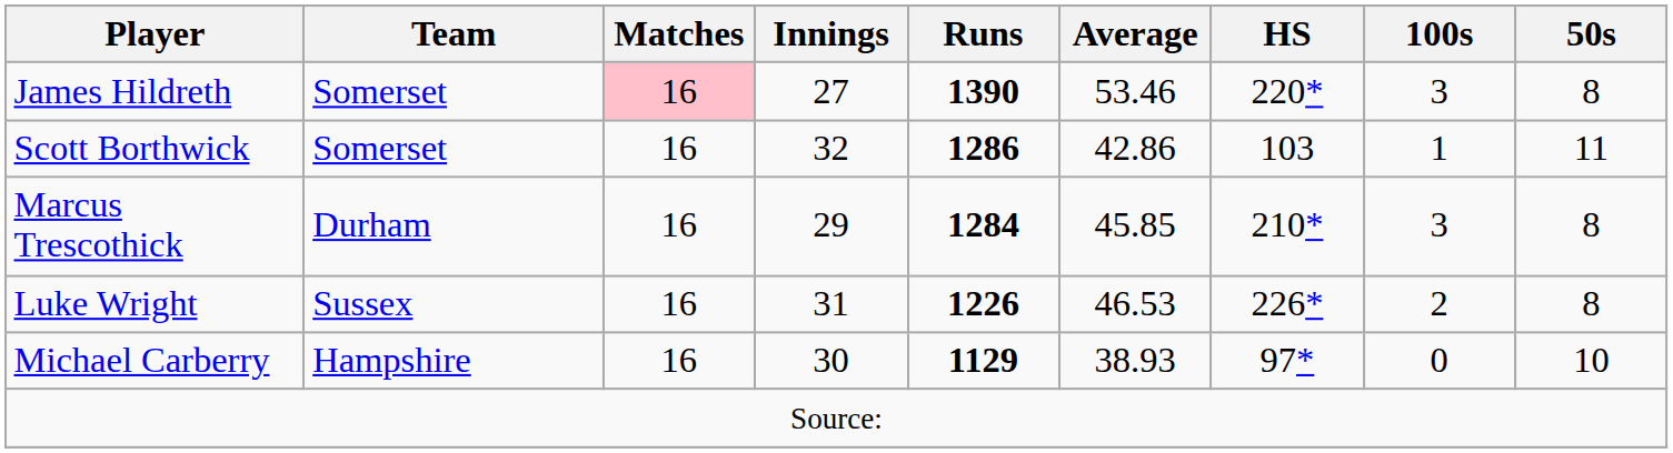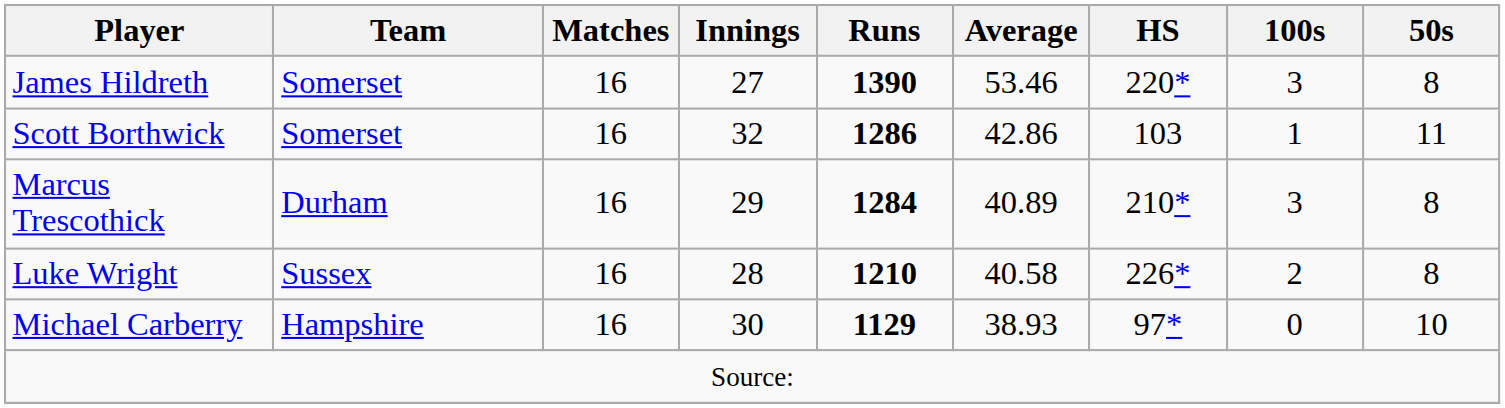 <table class="wikitable" style="text-align:center;">
 <tr>
 <th width=125>Player</th>
 <th width=125>Team</th>
 <th width=60>Matches</th>
 <th width=60>Innings</th>
 <th width=60>Runs</th>
 <th width=60>Average</th>
 <th width=60>HS</th>
 <th width=60>100s</th>
 <th width=60>50s</th>
 </tr>
 <tr>
 <td align="left"><a href='#'>James Hildreth</a></td>
 <td align="left"><a href='#'>Somerset</a></td>
-<td style="background: pink;">16</td>
+<td>16</td>
 <td>27</td>
 <td><strong>1390</strong></td>
 <td>53.46</td>
 <td>220<a href='#'>*</a></td>
 <td>3</td>
 <td>8</td>
 </tr>
 <tr>
 <td align="left"><a href='#'>Scott Borthwick</a></td>
 <td align="left"><a href='#'>Somerset</a></td>
 <td>16</td>
 <td>32</td>
 <td><strong>1286</strong></td>
 <td>42.86</td>
 <td>103</td>
 <td>1</td>
 <td>11</td>
 </tr>
 <tr>
 <td align="left"><a href='#'>Marcus Trescothick</a></td>
 <td align="left"><a href='#'>Durham</a></td>
 <td>16</td>
 <td>29</td>
 <td><strong>1284</strong></td>
-<td>45.85</td>
+<td>40.89</td>
 <td>210<a href='#'>*</a></td>
 <td>3</td>
 <td>8</td>
 </tr>
 <tr>
 <td align="left"><a href='#'>Luke Wright</a></td>
 <td align="left"><a href='#'>Sussex</a></td>
 <td>16</td>
-<td>31</td>
-<td><strong>1226</strong></td>
-<td>46.53</td>
+<td>28</td>
+<td><strong>1210</strong></td>
+<td>40.58</td>
 <td>226<a href='#'>*</a></td>
 <td>2</td>
 <td>8</td>
 </tr>
 <tr>
 <td align="left"><a href='#'>Michael Carberry</a></td>
 <td align="left"><a href='#'>Hampshire</a></td>
 <td>16</td>
 <td>30</td>
 <td><strong>1129</strong></td>
 <td>38.93</td>
 <td>97<a href='#'>*</a></td>
 <td>0</td>
 <td>10</td>
 </tr>
 <tr>
 <td colspan=9><small>Source:</small></td>
 </tr>
 <tr>
 </tr>
 </table>
